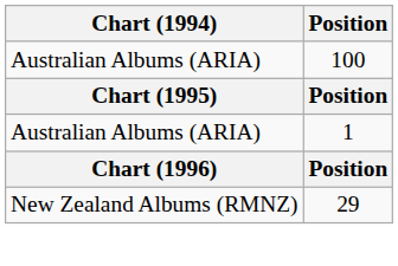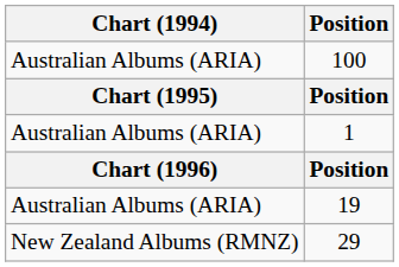 <table class="wikitable">
 <tr>
 <th>Chart (1994)</th>
 <th>Position</th>
 </tr>
 <tr>
 <td>Australian Albums (ARIA)</td>
 <td style="text-align:center;">100</td>
 </tr>
 <tr>
 <th>Chart (1995)</th>
 <th>Position</th>
 </tr>
 <tr>
 <td>Australian Albums (ARIA)</td>
 <td style="text-align:center;">1</td>
 </tr>
 <tr>
 <th>Chart (1996)</th>
 <th>Position</th>
 </tr>
 <tr>
+<td>Australian Albums (ARIA)</td>
+<td style="text-align:center;">19</td>
+</tr>
+<tr>
 <td>New Zealand Albums (RMNZ)</td>
 <td style="text-align:center;">29</td>
 </tr>
 </table>
